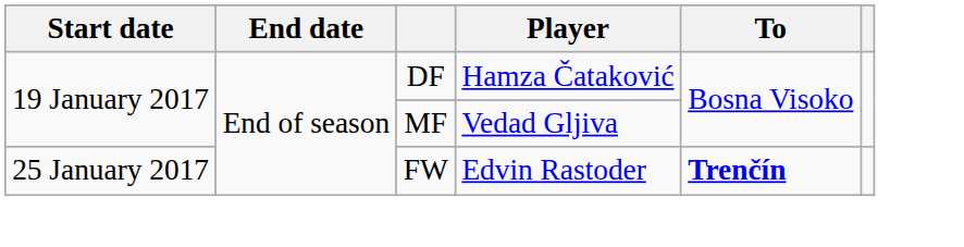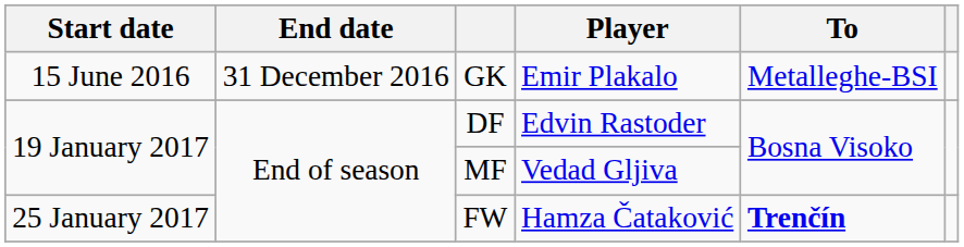 <table class="wikitable" style="text-align:center;">
 <tr>
 <th>Start date</th>
 <th>End date</th>
 <th></th>
 <th>Player</th>
 <th>To</th>
 <th></th>
 </tr>
 <tr>
+<td>15 June 2016</td>
+<td>31 December 2016</td>
+<td>GK</td>
+<td style="text-align:left"> <a href='#'>Emir Plakalo</a></td>
+<td style="text-align:left"> <a href='#'>Metalleghe-BSI</a></td>
+<td></td>
+</tr>
+<tr>
 <td rowspan=2>19 January 2017</td>
 <td rowspan=3>End of season</td>
 <td>DF</td>
-<td style="text-align:left"> <a href='#'>Hamza Čataković</a></td>
+<td style="text-align:left"> <a href='#'>Edvin Rastoder</a></td>
 <td style="text-align:left" rowspan=2> <a href='#'>Bosna Visoko</a></td>
 <td rowspan=2></td>
 </tr>
 <tr>
 <td>MF</td>
 <td style="text-align:left"> <a href='#'>Vedad Gljiva</a></td>
 </tr>
 <tr>
 <td>25 January 2017</td>
 <td>FW</td>
-<td style="text-align:left"> <a href='#'>Edvin Rastoder</a></td>
+<td style="text-align:left"> <a href='#'>Hamza Čataković</a></td>
 <td style="text-align:left"><strong> <a href='#'>Trenčín</a></strong></td>
 <td></td>
 </tr>
 </table>
